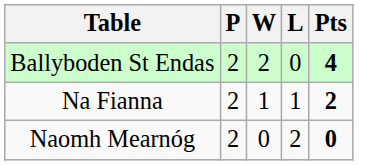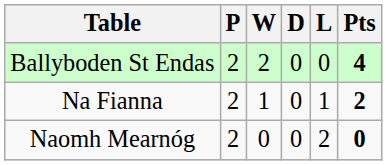 <table class="wikitable">
 <tr>
 <th>Table</th>
 <th>P</th>
 <th>W</th>
+<th>D</th>
 <th>L</th>
 <th>Pts</th>
 </tr>
 <tr style="text-align:center; background:#cfc;">
 <td>Ballyboden St Endas</td>
 <td>2</td>
 <td>2</td>
 <td>0</td>
+<td>0</td>
 <td><strong>4</strong></td>
 </tr>
 <tr style="text-align:center;">
 <td>Na Fianna</td>
 <td>2</td>
 <td>1</td>
+<td>0</td>
 <td>1</td>
 <td><strong>2</strong></td>
 </tr>
 <tr style="text-align:center;">
 <td>Naomh Mearnóg</td>
 <td>2</td>
 <td>0</td>
+<td>0</td>
 <td>2</td>
 <td><strong>0</strong></td>
 </tr>
 </table>
